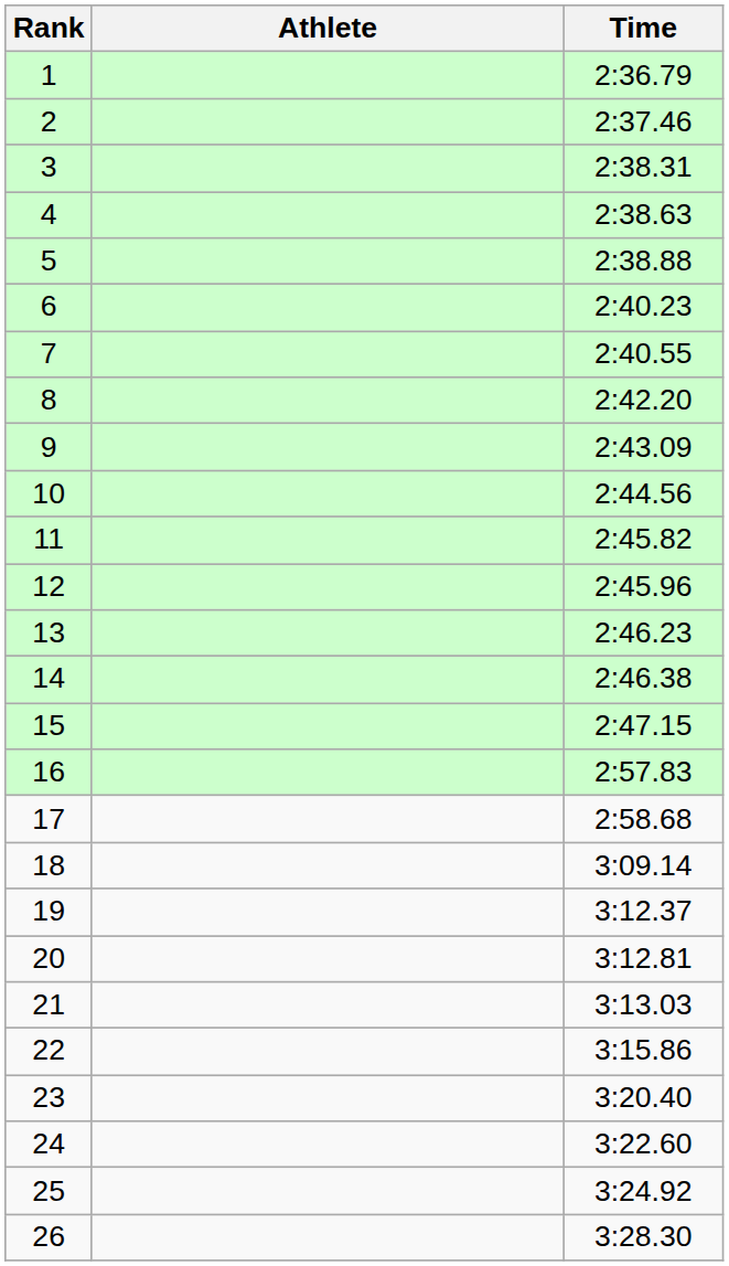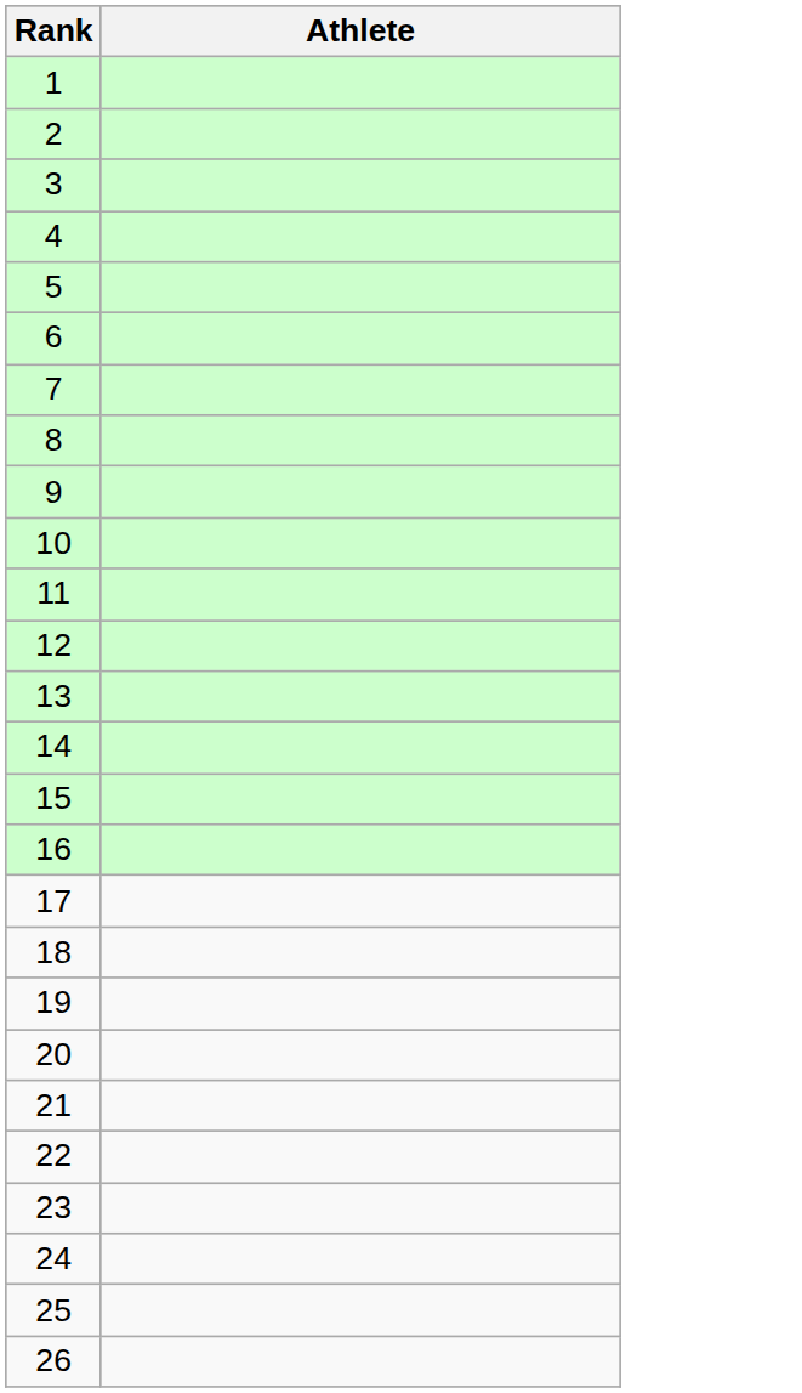 <table class=wikitable style="text-align:center">
 <tr>
 <th width=40>Rank</th>
 <th width=250>Athlete</th>
-<th width=80>Time</th>
 </tr>
 <tr bgcolor="ccffcc">
 <td>1</td>
 <td align=left></td>
-<td>2:36.79</td>
 </tr>
 <tr bgcolor="ccffcc">
 <td>2</td>
 <td align=left></td>
-<td>2:37.46</td>
 </tr>
 <tr bgcolor="ccffcc">
 <td>3</td>
 <td align=left></td>
-<td>2:38.31</td>
 </tr>
 <tr bgcolor="ccffcc">
 <td>4</td>
 <td align=left></td>
-<td>2:38.63</td>
 </tr>
 <tr bgcolor="ccffcc">
 <td>5</td>
 <td align=left></td>
-<td>2:38.88</td>
 </tr>
 <tr bgcolor="ccffcc">
 <td>6</td>
 <td align=left></td>
-<td>2:40.23</td>
 </tr>
 <tr bgcolor="ccffcc">
 <td>7</td>
 <td align=left></td>
-<td>2:40.55</td>
 </tr>
 <tr bgcolor="ccffcc">
 <td>8</td>
 <td align=left></td>
-<td>2:42.20</td>
 </tr>
 <tr bgcolor="ccffcc">
 <td>9</td>
 <td align=left></td>
-<td>2:43.09</td>
 </tr>
 <tr bgcolor="ccffcc">
 <td>10</td>
 <td align=left></td>
-<td>2:44.56</td>
 </tr>
 <tr bgcolor="ccffcc">
 <td>11</td>
 <td align=left></td>
-<td>2:45.82</td>
 </tr>
 <tr bgcolor="ccffcc">
 <td>12</td>
 <td align=left></td>
-<td>2:45.96</td>
 </tr>
 <tr bgcolor="ccffcc">
 <td>13</td>
 <td align=left></td>
-<td>2:46.23</td>
 </tr>
 <tr bgcolor="ccffcc">
 <td>14</td>
 <td align=left></td>
-<td>2:46.38</td>
 </tr>
 <tr bgcolor="ccffcc">
 <td>15</td>
 <td align=left></td>
-<td>2:47.15</td>
 </tr>
 <tr bgcolor="ccffcc">
 <td>16</td>
 <td align=left></td>
-<td>2:57.83</td>
 </tr>
 <tr>
 <td>17</td>
 <td align=left></td>
-<td>2:58.68</td>
 </tr>
 <tr>
 <td>18</td>
 <td align=left></td>
-<td>3:09.14</td>
 </tr>
 <tr>
 <td>19</td>
 <td align=left></td>
-<td>3:12.37</td>
 </tr>
 <tr>
 <td>20</td>
 <td align=left></td>
-<td>3:12.81</td>
 </tr>
 <tr>
 <td>21</td>
 <td align=left></td>
-<td>3:13.03</td>
 </tr>
 <tr>
 <td>22</td>
 <td align=left></td>
-<td>3:15.86</td>
 </tr>
 <tr>
 <td>23</td>
 <td align=left></td>
-<td>3:20.40</td>
 </tr>
 <tr>
 <td>24</td>
 <td align=left></td>
-<td>3:22.60</td>
 </tr>
 <tr>
 <td>25</td>
 <td align=left></td>
-<td>3:24.92</td>
 </tr>
 <tr>
 <td>26</td>
 <td align=left></td>
-<td>3:28.30</td>
 </tr>
 </table>
